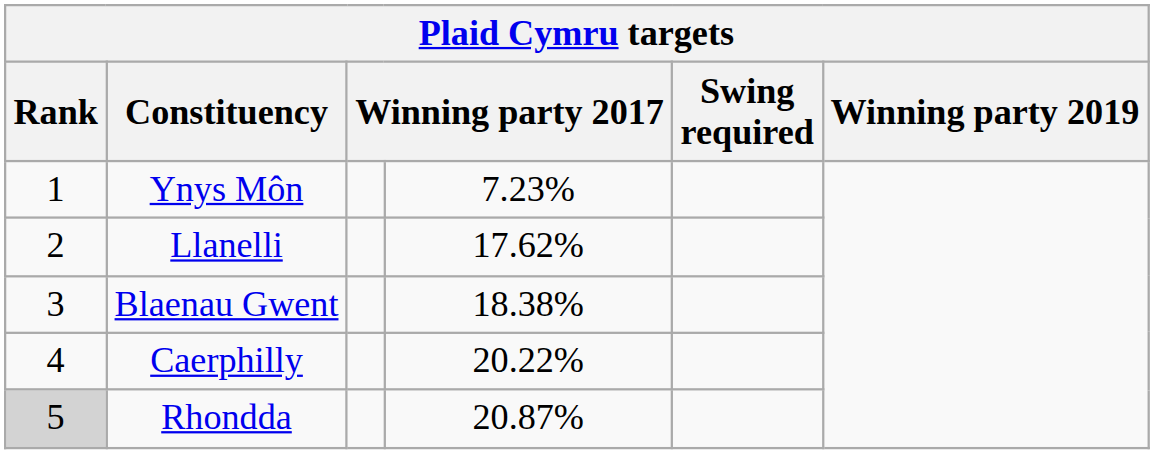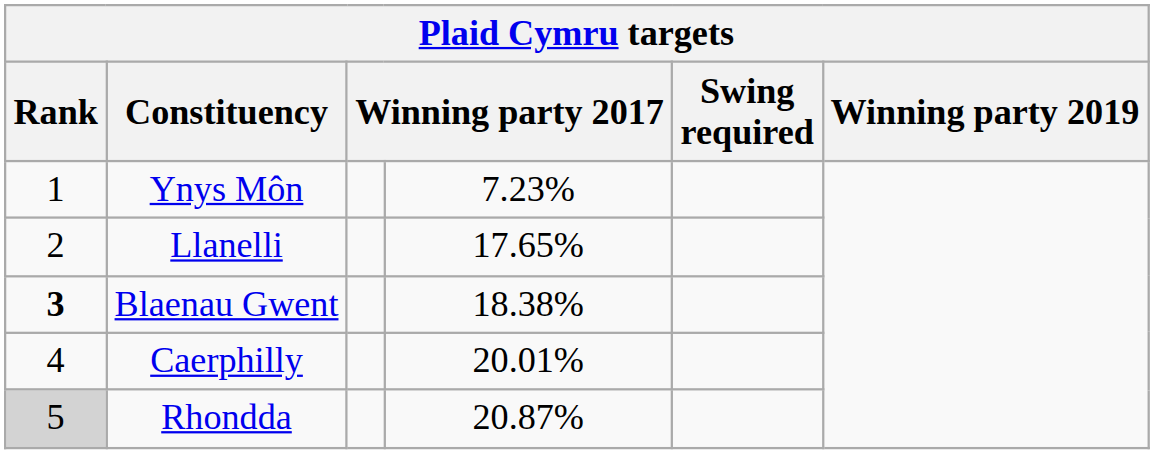 <table class="wikitable plainrowheaders sortable" style="text-align:center">
 <tr>
 <th colspan=7><a href='#'>Plaid Cymru</a> targets</th>
 </tr>
 <tr>
 <th>Rank</th>
 <th>Constituency</th>
 <th colspan=2>Winning party 2017</th>
 <th>Swing<br>required</th>
 <th colspan=2>Winning party 2019</th>
 </tr>
 <tr>
 <td>1</td>
 <td><a href='#'>Ynys Môn</a></td>
 <td></td>
 <td>7.23%</td>
 <td></td>
 </tr>
 <tr>
 <td>2</td>
 <td><a href='#'>Llanelli</a></td>
 <td></td>
-<td>17.62%</td>
+<td>17.65%</td>
 <td></td>
 </tr>
 <tr>
-<td>3</td>
+<td><strong>3</strong></td>
 <td><a href='#'>Blaenau Gwent</a></td>
 <td></td>
 <td>18.38%</td>
 <td></td>
 </tr>
 <tr>
 <td>4</td>
 <td><a href='#'>Caerphilly</a></td>
 <td></td>
-<td>20.22%</td>
+<td>20.01%</td>
 <td></td>
 </tr>
 <tr>
 <td style="background: lightgrey;">5</td>
 <td><a href='#'>Rhondda</a></td>
 <td></td>
 <td>20.87%</td>
 <td></td>
 </tr>
 </table>
